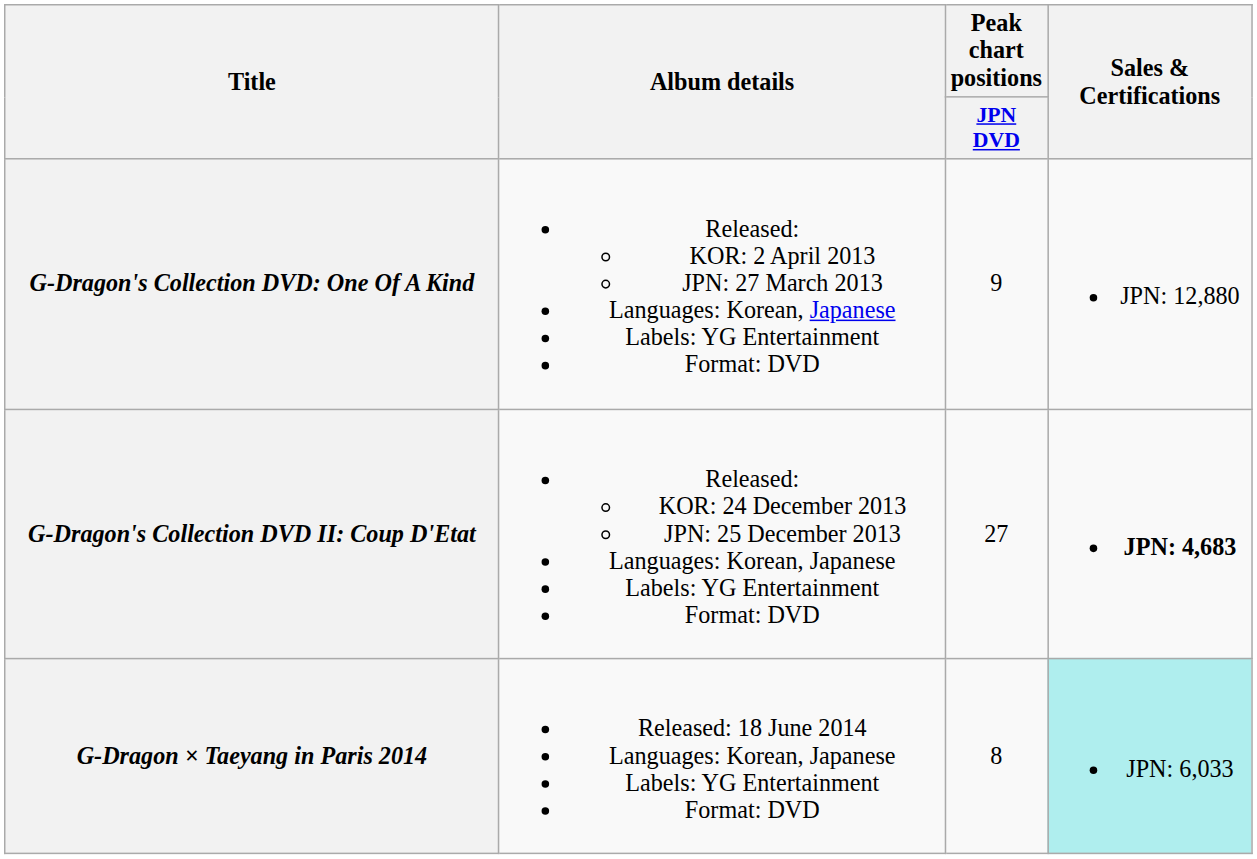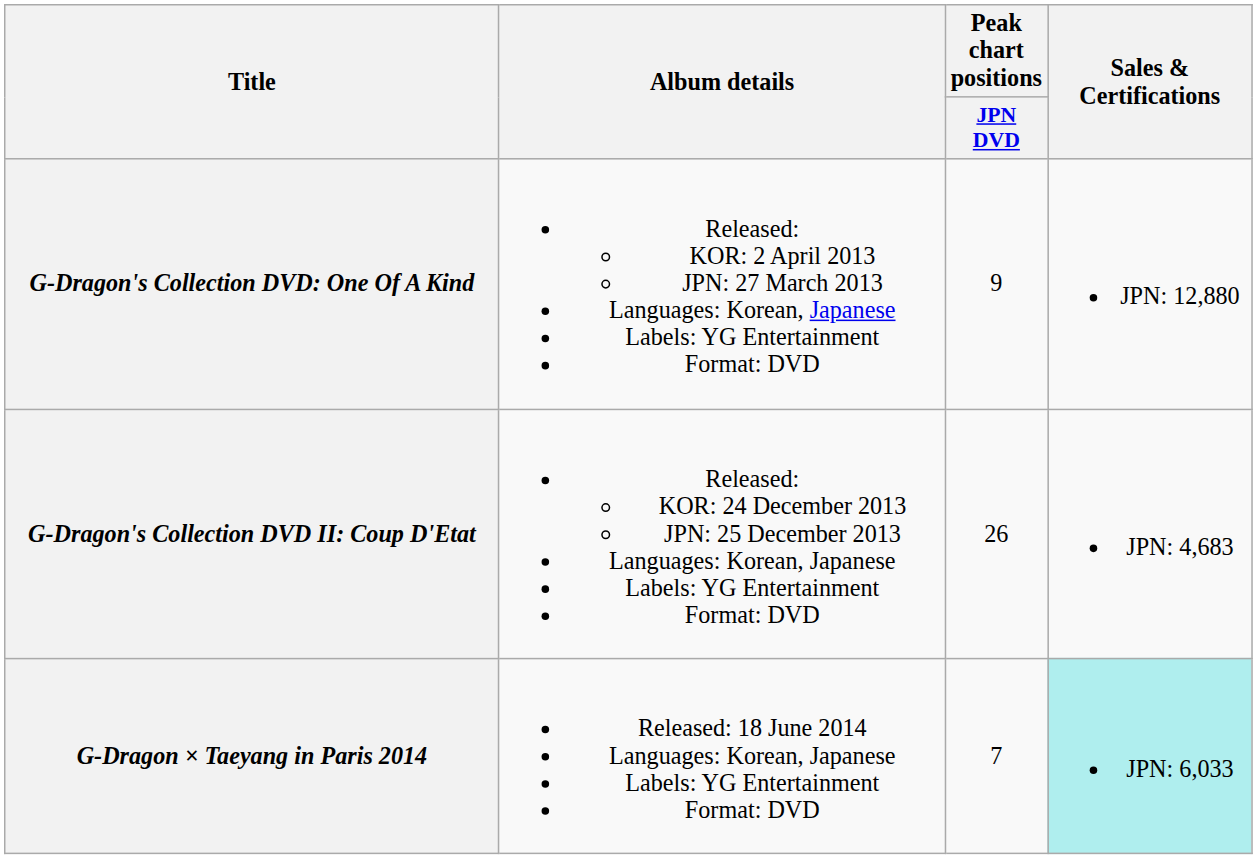 <table class="wikitable plainrowheaders" style="text-align:center;">
 <tr>
 <th scope="col" rowspan="2" style="width:20em;">Title</th>
 <th scope="col" rowspan="2" style="width:18em;">Album details</th>
 <th scope="col" colspan="1">Peak chart positions</th>
 <th scope="col" rowspan="2" style="width:8em;">Sales & Certifications</th>
 </tr>
 <tr>
 <th scope="col" style="width:2.5em;font-size:90%;"><a href='#'>JPN<br>DVD</a><br></th>
 </tr>
 <tr>
 <th scope="row"><em>G-Dragon's Collection DVD: One Of A Kind</em></th>
 <td><br><ul><li>Released:<ul><li>KOR: 2 April 2013</li><li>JPN: 27 March 2013</li></ul></li><li>Languages: Korean, <a href='#'>Japanese</a></li><li>Labels: YG Entertainment</li><li>Format: DVD</li></ul></td>
 <td>9</td>
 <td><br><ul><li>JPN: 12,880</li></ul></td>
 </tr>
 <tr>
 <th scope="row"><em>G-Dragon's Collection DVD II: Coup D'Etat</em></th>
 <td><br><ul><li>Released:<ul><li>KOR: 24 December 2013</li><li>JPN: 25 December 2013</li></ul></li><li>Languages: Korean, Japanese</li><li>Labels: YG Entertainment</li><li>Format: DVD</li></ul></td>
-<td>27</td>
-<td><strong><br><ul><li>JPN: 4,683</li></ul></strong></td>
+<td>26</td>
+<td><br><ul><li>JPN: 4,683</li></ul></td>
 </tr>
 <tr>
 <th scope="row"><em>G-Dragon × Taeyang in Paris 2014</em></th>
 <td><br><ul><li>Released: 18 June 2014</li><li>Languages: Korean, Japanese</li><li>Labels: YG Entertainment</li><li>Format: DVD</li></ul></td>
-<td>8</td>
+<td>7</td>
 <td style="background: paleturquoise;"><br><ul><li>JPN: 6,033</li></ul></td>
 </tr>
 </table>
